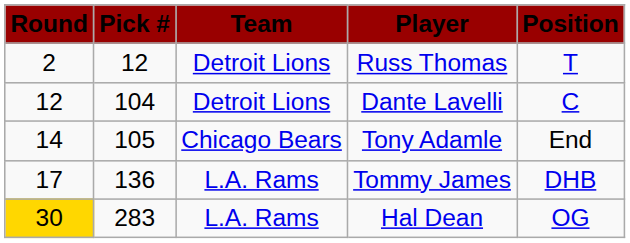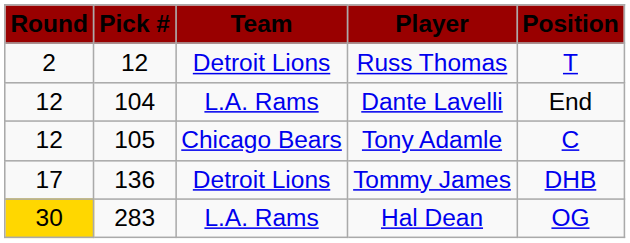 <table class="wikitable" style="text-align:center">
 <tr style="background:#900;">
 <td><strong><span>Round</span></strong></td>
 <td><strong><span>Pick #</span></strong></td>
 <td><strong><span>Team</span></strong></td>
 <td><strong><span>Player</span></strong></td>
 <td><strong><span>Position</span></strong></td>
 </tr>
 <tr>
 <td>2</td>
 <td align=center>12</td>
 <td><a href='#'>Detroit Lions</a></td>
 <td><a href='#'>Russ Thomas</a></td>
 <td><a href='#'>T</a></td>
 </tr>
 <tr>
 <td>12</td>
 <td align=center>104</td>
-<td><a href='#'>Detroit Lions</a></td>
+<td><a href='#'>L.A. Rams</a></td>
 <td><a href='#'>Dante Lavelli</a></td>
-<td><a href='#'>C</a></td>
+<td>End</td>
 </tr>
 <tr>
-<td>14</td>
+<td>12</td>
 <td align=center>105</td>
 <td><a href='#'>Chicago Bears</a></td>
 <td><a href='#'>Tony Adamle</a></td>
-<td>End</td>
+<td><a href='#'>C</a></td>
 </tr>
 <tr>
 <td>17</td>
 <td align=center>136</td>
-<td><a href='#'>L.A. Rams</a></td>
+<td><a href='#'>Detroit Lions</a></td>
 <td><a href='#'>Tommy James</a></td>
 <td><a href='#'>DHB</a></td>
 </tr>
 <tr>
 <td style="background: gold;">30</td>
 <td align=center>283</td>
 <td><a href='#'>L.A. Rams</a></td>
 <td><a href='#'>Hal Dean</a></td>
 <td><a href='#'>OG</a></td>
 </tr>
 </table>
